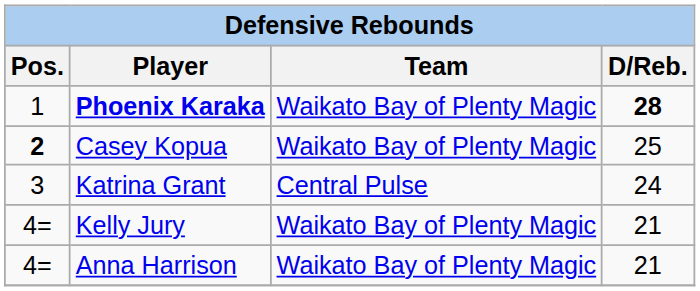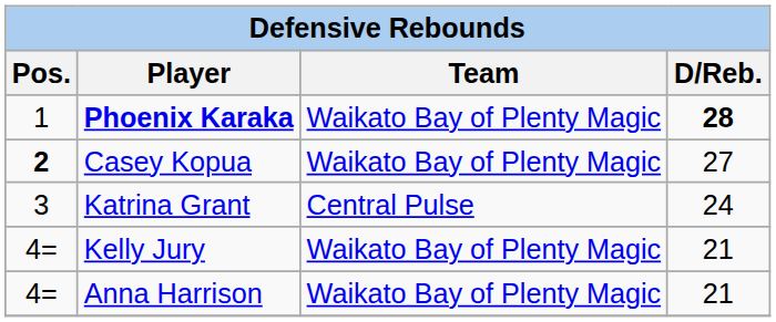 <table class="wikitable"  style="float:left; font-size:90%;">
 <tr>
 <th colspan=4 style=background:#ABCDEF>Defensive Rebounds</th>
 </tr>
 <tr>
 <th>Pos.</th>
 <th>Player</th>
 <th>Team</th>
 <th>D/Reb.</th>
 </tr>
 <tr>
 <td align=center>1</td>
 <td><strong><a href='#'>Phoenix Karaka</a></strong></td>
 <td><a href='#'>Waikato Bay of Plenty Magic</a></td>
 <td align=center><strong>28</strong></td>
 </tr>
 <tr>
 <td align=center><strong>2</strong></td>
 <td><a href='#'>Casey Kopua</a></td>
 <td><a href='#'>Waikato Bay of Plenty Magic</a></td>
-<td align=center>25</td>
+<td align=center>27</td>
 </tr>
 <tr>
 <td align=center>3</td>
 <td><a href='#'>Katrina Grant</a></td>
 <td><a href='#'>Central Pulse</a></td>
 <td align=center>24</td>
 </tr>
 <tr>
 <td align=center>4=</td>
 <td><a href='#'>Kelly Jury</a></td>
 <td><a href='#'>Waikato Bay of Plenty Magic</a></td>
 <td align=center>21</td>
 </tr>
 <tr>
 <td align=center>4=</td>
 <td><a href='#'>Anna Harrison</a></td>
 <td><a href='#'>Waikato Bay of Plenty Magic</a></td>
 <td align=center>21</td>
 </tr>
 <tr>
 </tr>
 </table>
